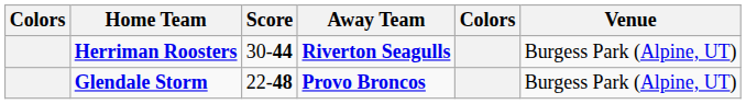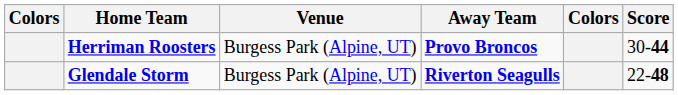 <table class="wikitable">
 <tr>
 <th>Colors</th>
 <th>Home Team</th>
-<th>Score</th>
+<th>Venue</th>
 <th>Away Team</th>
 <th>Colors</th>
-<th>Venue</th>
+<th>Score</th>
 </tr>
 <tr>
 <th></th>
 <td><strong><a href='#'>Herriman Roosters</a></strong></td>
+<td>Burgess Park (<a href='#'>Alpine, UT</a>)</td>
+<td><strong><a href='#'>Provo Broncos</a></strong></td>
+<th></th>
 <td>30-<strong>44</strong></td>
-<td><strong><a href='#'>Riverton Seagulls</a></strong></td>
-<th></th>
-<td>Burgess Park (<a href='#'>Alpine, UT</a>)</td>
 </tr>
 <tr>
 <th></th>
 <td><strong><a href='#'>Glendale Storm</a></strong></td>
+<td>Burgess Park (<a href='#'>Alpine, UT</a>)</td>
+<td><strong><a href='#'>Riverton Seagulls</a></strong></td>
+<th></th>
 <td>22-<strong>48</strong></td>
-<td><strong><a href='#'>Provo Broncos</a></strong></td>
-<th></th>
-<td>Burgess Park (<a href='#'>Alpine, UT</a>)</td>
 </tr>
 </table>
